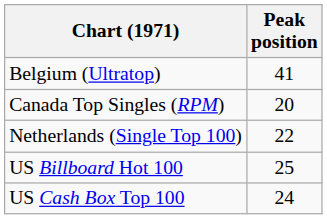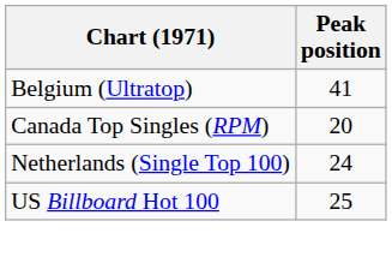 <table class="wikitable sortable">
 <tr>
 <th>Chart (1971)</th>
 <th>Peak<br>position</th>
 </tr>
 <tr>
 <td>Belgium (<a href='#'>Ultratop</a>)</td>
 <td style="text-align:center;">41</td>
 </tr>
 <tr>
 <td>Canada Top Singles (<a href='#'><em>RPM</em></a>)</td>
 <td style="text-align:center;">20</td>
 </tr>
 <tr>
 <td>Netherlands (<a href='#'>Single Top 100</a>)</td>
-<td style="text-align:center;">22</td>
+<td style="text-align:center;">24</td>
 </tr>
 <tr>
 <td>US <a href='#'><em>Billboard</em> Hot 100</a></td>
 <td style="text-align:center;">25</td>
 </tr>
-<tr>
-<td>US <a href='#'><em>Cash Box</em> Top 100</a></td>
-<td style="text-align:center;">24</td>
-</tr>
 </table>
